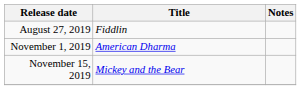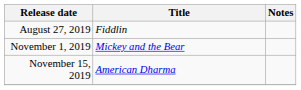 <table class="wikitable sortable">
 <tr>
 <th style="width:125px;">Release date</th>
 <th style="width:250px;">Title</th>
 <th>Notes</th>
 </tr>
 <tr>
 <td style="text-align:right;">August 27, 2019</td>
 <td><em>Fiddlin</em></td>
 <td></td>
 </tr>
 <tr>
 <td style="text-align:right;">November 1, 2019</td>
-<td><em><a href='#'>American Dharma</a></em></td>
+<td><em><a href='#'>Mickey and the Bear</a></em></td>
 <td></td>
 </tr>
 <tr>
 <td style="text-align:right;">November 15, 2019</td>
-<td><em><a href='#'>Mickey and the Bear</a></em></td>
+<td><em><a href='#'>American Dharma</a></em></td>
 <td></td>
 </tr>
 <tr>
 </tr>
 </table>
